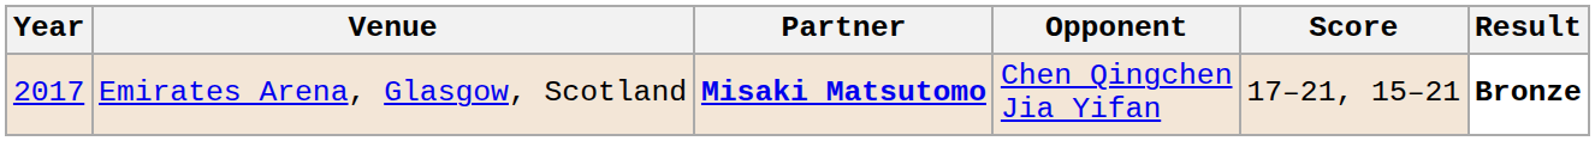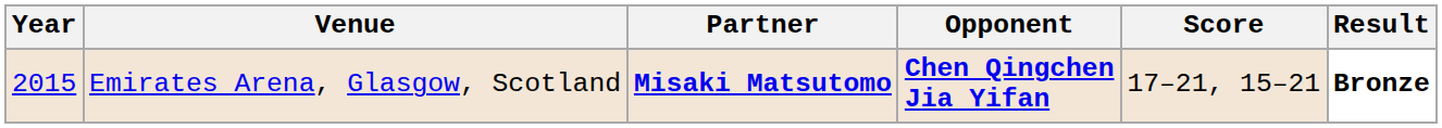 <table class="sortable wikitable" style="font-size: 95%">
 <tr>
 <th>Year</th>
 <th>Venue</th>
 <th>Partner</th>
 <th>Opponent</th>
 <th>Score</th>
 <th>Result</th>
 </tr>
 <tr style="background:#F3E6D7">
-<td align="center"><a href='#'>2017</a></td>
+<td align="center"><a href='#'>2015</a></td>
 <td align="left"><a href='#'>Emirates Arena</a>, <a href='#'>Glasgow</a>, Scotland</td>
 <td align="left"><strong> <a href='#'>Misaki Matsutomo</a></strong></td>
-<td align="left"> <a href='#'>Chen Qingchen</a> <br>  <a href='#'>Jia Yifan</a></td>
+<td align="left"><strong> <a href='#'>Chen Qingchen</a> <br>  <a href='#'>Jia Yifan</a></strong></td>
 <td align="left">17–21, 15–21</td>
 <td style="text-align:left; background:white"> <strong>Bronze</strong></td>
 </tr>
 </table>
